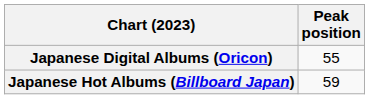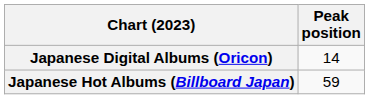 <table class="wikitable sortable plainrowheaders" style="text-align:center">
 <tr>
 <th scope="col">Chart (2023)</th>
 <th scope="col">Peak<br>position</th>
 </tr>
 <tr>
 <th scope="row">Japanese Digital Albums (<a href='#'>Oricon</a>)</th>
-<td>55</td>
+<td>14</td>
 </tr>
 <tr>
 <th scope="row">Japanese Hot Albums (<em><a href='#'>Billboard Japan</a></em>)</th>
 <td>59</td>
 </tr>
 </table>
